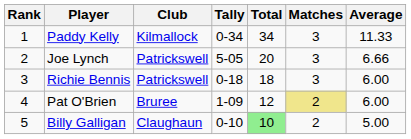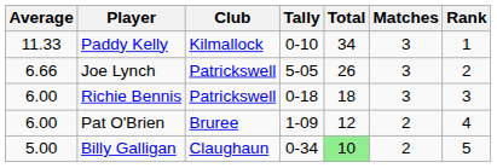 <table class="wikitable">
 <tr>
-<th>Rank</th>
+<th>Average</th>
 <th>Player</th>
 <th>Club</th>
 <th>Tally</th>
 <th>Total</th>
 <th>Matches</th>
-<th>Average</th>
+<th>Rank</th>
 </tr>
 <tr>
-<td rowspan="1" style="text-align:center;">1</td>
+<td align=center>11.33</td>
 <td><a href='#'>Paddy Kelly</a></td>
 <td><a href='#'>Kilmallock</a></td>
-<td align=center>0-34</td>
+<td align=center>0-10</td>
 <td align=center>34</td>
 <td align=center>3</td>
-<td align=center>11.33</td>
+<td rowspan="1" style="text-align:center;">1</td>
 </tr>
 <tr>
-<td rowspan="1" style="text-align:center;">2</td>
+<td align=center>6.66</td>
 <td>Joe Lynch</td>
 <td><a href='#'>Patrickswell</a></td>
 <td align=center>5-05</td>
-<td align=center>20</td>
+<td align=center>26</td>
 <td align=center>3</td>
-<td align=center>6.66</td>
+<td rowspan="1" style="text-align:center;">2</td>
 </tr>
 <tr>
-<td rowspan="1" style="text-align:center;">3</td>
+<td align=center>6.00</td>
 <td><a href='#'>Richie Bennis</a></td>
 <td><a href='#'>Patrickswell</a></td>
 <td align=center>0-18</td>
 <td align=center>18</td>
 <td align=center>3</td>
-<td align=center>6.00</td>
+<td rowspan="1" style="text-align:center;">3</td>
 </tr>
 <tr>
-<td rowspan="1" style="text-align:center;">4</td>
+<td align=center>6.00</td>
 <td>Pat O'Brien</td>
 <td><a href='#'>Bruree</a></td>
 <td align=center>1-09</td>
 <td align=center>12</td>
-<td align=center style="background: khaki;">2</td>
-<td align=center>6.00</td>
+<td align=center>2</td>
+<td rowspan="1" style="text-align:center;">4</td>
 </tr>
 <tr>
-<td rowspan="1" style="text-align:center;">5</td>
+<td align=center>5.00</td>
 <td><a href='#'>Billy Galligan</a></td>
 <td><a href='#'>Claughaun</a></td>
-<td align=center>0-10</td>
+<td align=center>0-34</td>
 <td align=center style="background: lightgreen;">10</td>
 <td align=center>2</td>
-<td align=center>5.00</td>
+<td rowspan="1" style="text-align:center;">5</td>
 </tr>
 </table>
